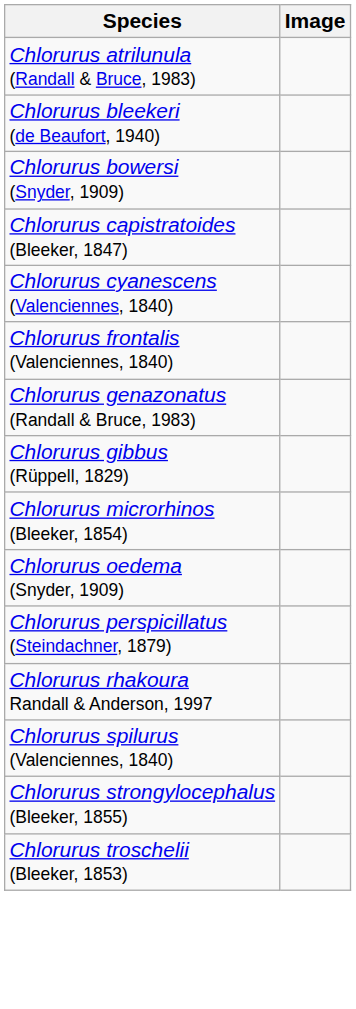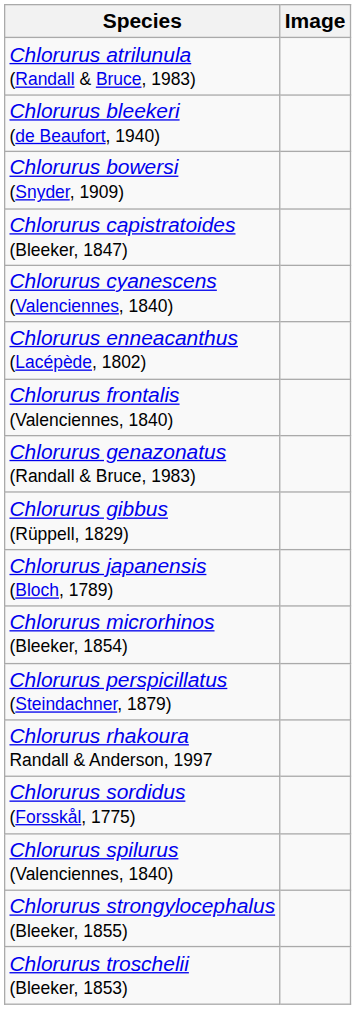 <table class="wikitable">
 <tr>
 <th>Species</th>
 <th>Image</th>
 </tr>
 <tr>
 <td><em><a href='#'>Chlorurus atrilunula</a></em><br><small>(<a href='#'>Randall</a> & <a href='#'>Bruce</a>, 1983)</small></td>
 <td></td>
 </tr>
 <tr>
 <td><em><a href='#'>Chlorurus bleekeri</a></em><br><small>(<a href='#'>de Beaufort</a>, 1940)</small></td>
 <td></td>
 </tr>
 <tr>
 <td><em><a href='#'>Chlorurus bowersi</a></em><br><small>(<a href='#'>Snyder</a>, 1909)</small></td>
 <td></td>
 </tr>
 <tr>
 <td><em><a href='#'>Chlorurus capistratoides</a></em><br><small>(Bleeker, 1847)</small></td>
 <td></td>
 </tr>
 <tr>
 <td><em><a href='#'>Chlorurus cyanescens</a></em><br><small>(<a href='#'>Valenciennes</a>, 1840)</small></td>
 <td></td>
 </tr>
 <tr>
+<td><em><a href='#'>Chlorurus enneacanthus</a></em><br><small>(<a href='#'>Lacépède</a>, 1802)</small></td>
+<td></td>
+</tr>
+<tr>
 <td><em><a href='#'>Chlorurus frontalis</a></em><br><small>(Valenciennes, 1840)</small></td>
 <td></td>
 </tr>
 <tr>
 <td><em><a href='#'>Chlorurus genazonatus</a></em><br><small>(Randall & Bruce, 1983)</small></td>
 <td></td>
 </tr>
 <tr>
 <td><em><a href='#'>Chlorurus gibbus</a></em><br><small>(Rüppell, 1829)</small></td>
 <td></td>
 </tr>
 <tr>
-<td><em><a href='#'>Chlorurus microrhinos</a></em><br><small>(Bleeker, 1854)</small></td>
+<td><em><a href='#'>Chlorurus japanensis</a></em><br><small>(<a href='#'>Bloch</a>, 1789)</small></td>
 <td></td>
 </tr>
 <tr>
-<td><em><a href='#'>Chlorurus oedema</a></em><br><small>(Snyder, 1909)</small></td>
+<td><em><a href='#'>Chlorurus microrhinos</a></em><br><small>(Bleeker, 1854)</small></td>
 <td></td>
 </tr>
 <tr>
 <td><em><a href='#'>Chlorurus perspicillatus</a></em><br><small>(<a href='#'>Steindachner</a>, 1879)</small></td>
 <td></td>
 </tr>
 <tr>
 <td><em><a href='#'>Chlorurus rhakoura</a></em><br><small>Randall & Anderson, 1997</small></td>
+<td></td>
+</tr>
+<tr>
+<td><em><a href='#'>Chlorurus sordidus</a></em><br><small>(<a href='#'>Forsskål</a>, 1775)</small></td>
 <td></td>
 </tr>
 <tr>
 <td><em><a href='#'>Chlorurus spilurus</a></em><br><small>(Valenciennes, 1840)</small></td>
 <td></td>
 </tr>
 <tr>
 <td><em><a href='#'>Chlorurus strongylocephalus</a></em><br><small>(Bleeker, 1855)</small></td>
 <td></td>
 </tr>
 <tr>
 <td><em><a href='#'>Chlorurus troschelii</a></em><br><small>(Bleeker, 1853)</small></td>
 <td></td>
 </tr>
 </table>
